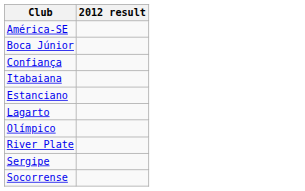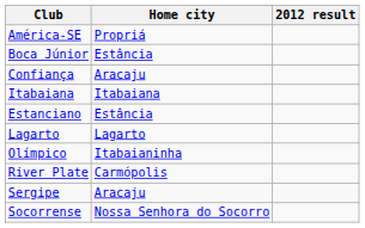 <table class="wikitable sortable">
 <tr>
 <th>Club</th>
+<th>Home city</th>
 <th>2012 result</th>
 </tr>
 <tr>
 <td><a href='#'>América-SE</a></td>
+<td><a href='#'>Propriá</a></td>
 <td></td>
 </tr>
 <tr>
 <td><a href='#'>Boca Júnior</a></td>
+<td><a href='#'>Estância</a></td>
 <td></td>
 </tr>
 <tr>
 <td><a href='#'>Confiança</a></td>
+<td><a href='#'>Aracaju</a></td>
 <td></td>
 </tr>
 <tr>
+<td><a href='#'>Itabaiana</a></td>
 <td><a href='#'>Itabaiana</a></td>
 <td></td>
 </tr>
 <tr>
 <td><a href='#'>Estanciano</a></td>
+<td><a href='#'>Estância</a></td>
 <td></td>
 </tr>
 <tr>
+<td><a href='#'>Lagarto</a></td>
 <td><a href='#'>Lagarto</a></td>
 <td></td>
 </tr>
 <tr>
 <td><a href='#'>Olímpico</a></td>
+<td><a href='#'>Itabaianinha</a></td>
 <td></td>
 </tr>
 <tr>
 <td><a href='#'>River Plate</a></td>
+<td><a href='#'>Carmópolis</a></td>
 <td></td>
 </tr>
 <tr>
 <td><a href='#'>Sergipe</a></td>
+<td><a href='#'>Aracaju</a></td>
 <td></td>
 </tr>
 <tr>
 <td><a href='#'>Socorrense</a></td>
+<td><a href='#'>Nossa Senhora do Socorro</a></td>
 <td></td>
 </tr>
 </table>
